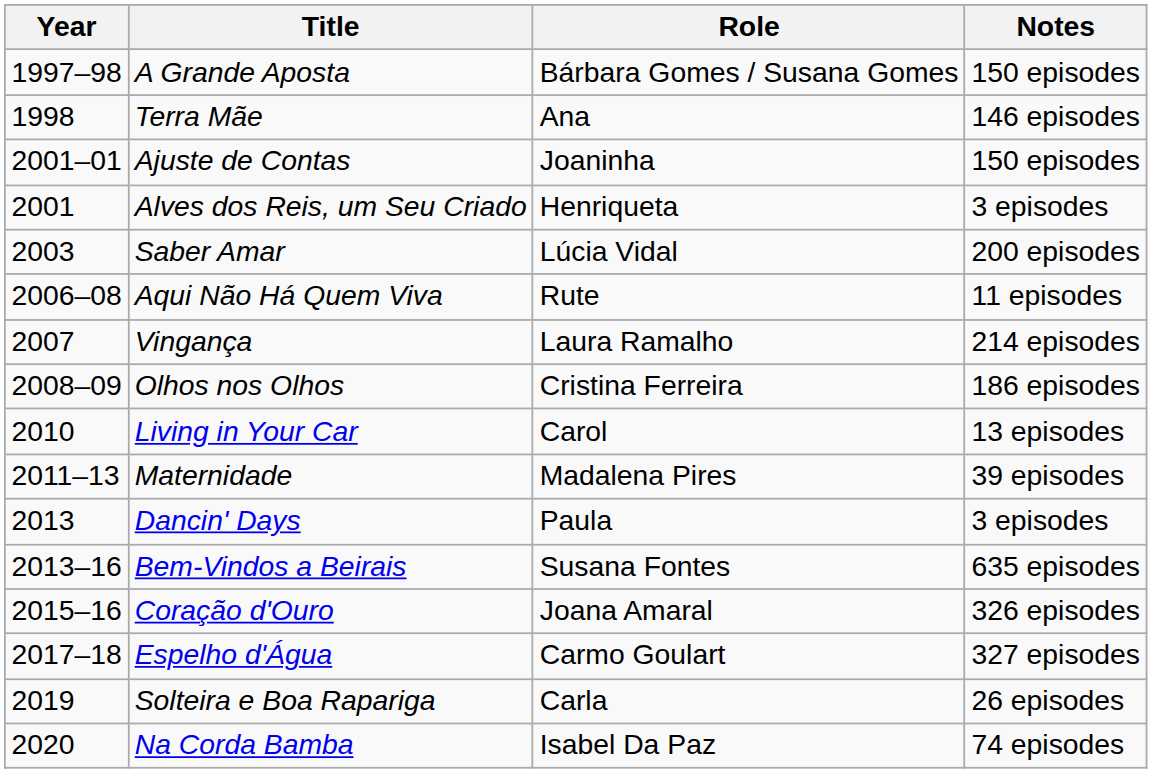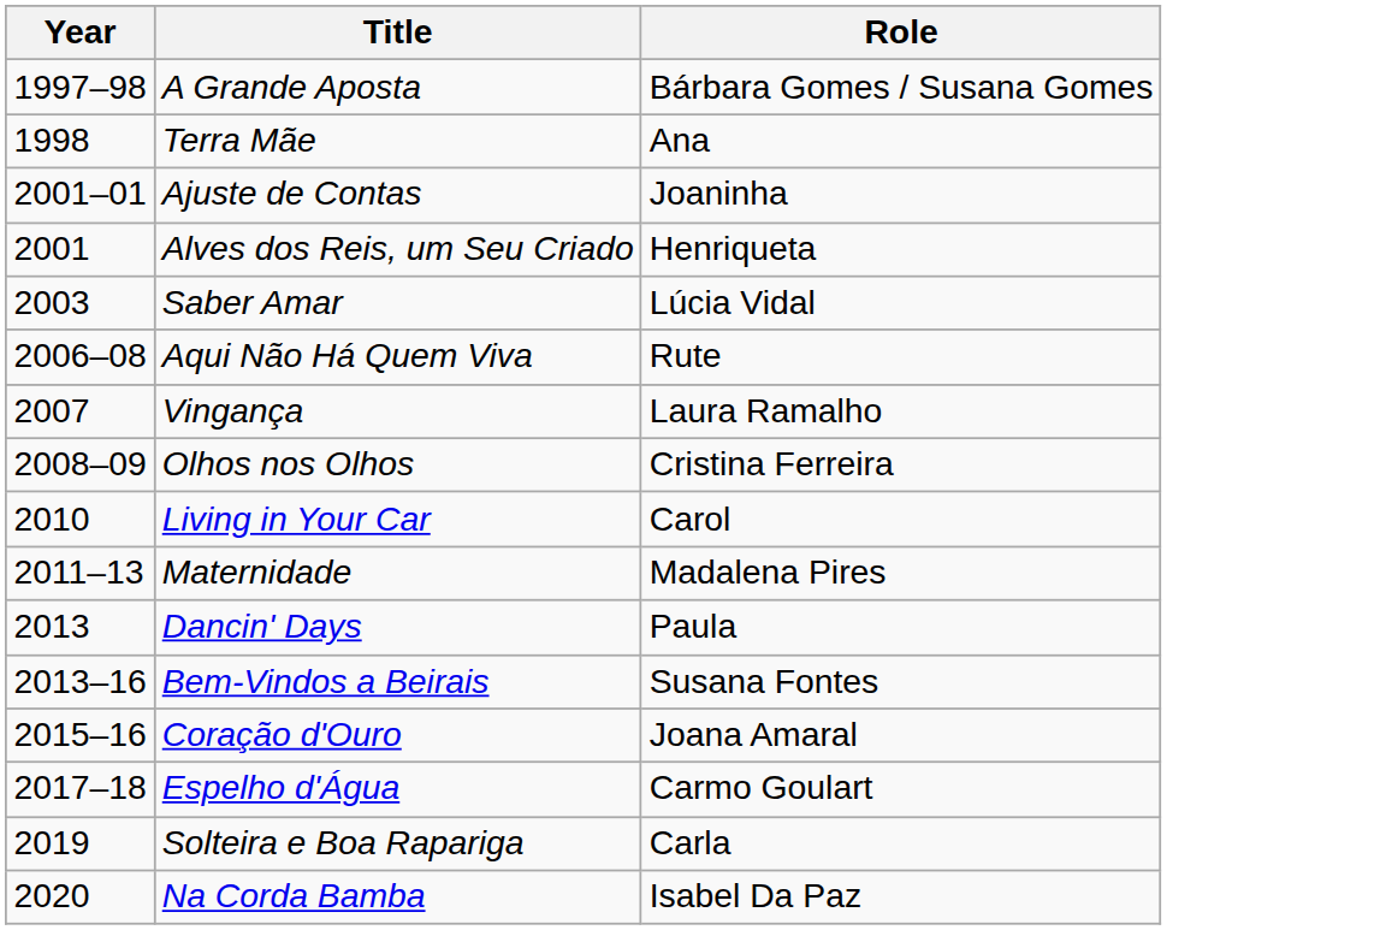 <table class="wikitable sortable">
 <tr>
 <th>Year</th>
 <th>Title</th>
 <th>Role</th>
-<th class="unsortable">Notes</th>
 </tr>
 <tr>
 <td>1997–98</td>
 <td><em>A Grande Aposta</em></td>
 <td>Bárbara Gomes / Susana Gomes</td>
-<td>150 episodes</td>
 </tr>
 <tr>
 <td>1998</td>
 <td><em>Terra Mãe</em></td>
 <td>Ana</td>
-<td>146 episodes</td>
 </tr>
 <tr>
 <td>2001–01</td>
 <td><em>Ajuste de Contas</em></td>
 <td>Joaninha</td>
-<td>150 episodes</td>
 </tr>
 <tr>
 <td>2001</td>
 <td><em>Alves dos Reis, um Seu Criado</em></td>
 <td>Henriqueta</td>
-<td>3 episodes</td>
 </tr>
 <tr>
 <td>2003</td>
 <td><em>Saber Amar</em></td>
 <td>Lúcia Vidal</td>
-<td>200 episodes</td>
 </tr>
 <tr>
 <td>2006–08</td>
 <td><em>Aqui Não Há Quem Viva</em></td>
 <td>Rute</td>
-<td>11 episodes</td>
 </tr>
 <tr>
 <td>2007</td>
 <td><em>Vingança</em></td>
 <td>Laura Ramalho</td>
-<td>214 episodes</td>
 </tr>
 <tr>
 <td>2008–09</td>
 <td><em>Olhos nos Olhos</em></td>
 <td>Cristina Ferreira</td>
-<td>186 episodes</td>
 </tr>
 <tr>
 <td>2010</td>
 <td><em><a href='#'>Living in Your Car</a></em></td>
 <td>Carol</td>
-<td>13 episodes</td>
 </tr>
 <tr>
 <td>2011–13</td>
 <td><em>Maternidade</em></td>
 <td>Madalena Pires</td>
-<td>39 episodes</td>
 </tr>
 <tr>
 <td>2013</td>
 <td><em><a href='#'>Dancin' Days</a></em></td>
 <td>Paula</td>
-<td>3 episodes</td>
 </tr>
 <tr>
 <td>2013–16</td>
 <td><em><a href='#'>Bem-Vindos a Beirais</a></em></td>
 <td>Susana Fontes</td>
-<td>635 episodes</td>
 </tr>
 <tr>
 <td>2015–16</td>
 <td><em><a href='#'>Coração d'Ouro</a></em></td>
 <td>Joana Amaral</td>
-<td>326 episodes</td>
 </tr>
 <tr>
 <td>2017–18</td>
 <td><em><a href='#'>Espelho d'Água</a></em></td>
 <td>Carmo Goulart</td>
-<td>327 episodes</td>
 </tr>
 <tr>
 <td>2019</td>
 <td><em>Solteira e Boa Rapariga</em></td>
 <td>Carla</td>
-<td>26 episodes</td>
 </tr>
 <tr>
 <td>2020</td>
 <td><em><a href='#'>Na Corda Bamba</a></em></td>
 <td>Isabel Da Paz</td>
-<td>74 episodes</td>
 </tr>
 </table>
